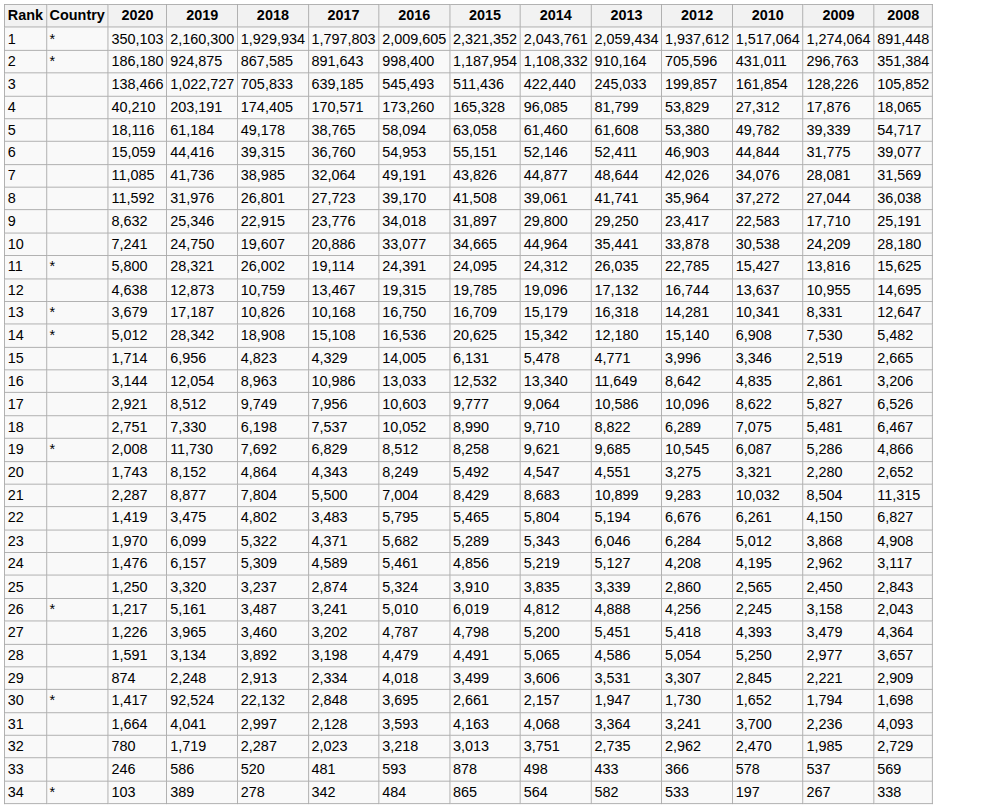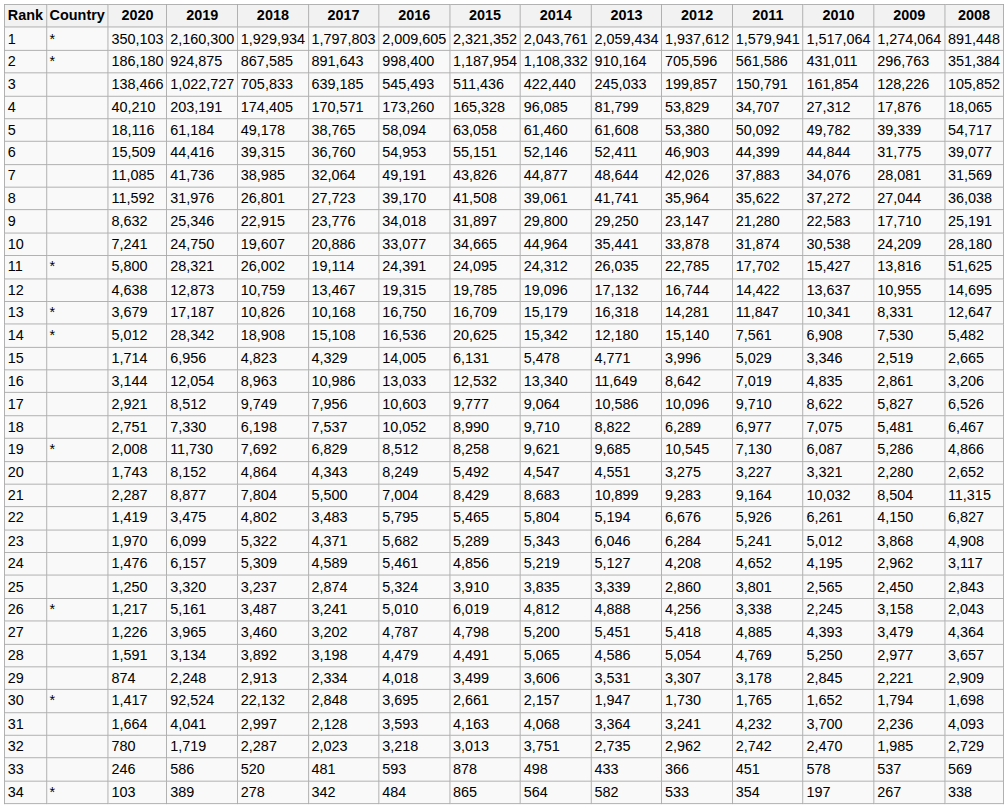 <table class="wikitable sortable">
 <tr>
 <th>Rank</th>
 <th>Country</th>
 <th>2020</th>
 <th>2019</th>
 <th>2018</th>
 <th>2017</th>
 <th>2016</th>
 <th>2015</th>
 <th>2014</th>
 <th>2013</th>
 <th>2012</th>
+<th>2011</th>
 <th>2010</th>
 <th>2009</th>
 <th>2008</th>
 </tr>
 <tr>
 <td>1</td>
 <td>*</td>
 <td>350,103</td>
 <td>2,160,300</td>
 <td>1,929,934</td>
 <td>1,797,803</td>
 <td>2,009,605</td>
 <td>2,321,352</td>
 <td>2,043,761</td>
 <td>2,059,434</td>
 <td>1,937,612</td>
+<td>1,579,941</td>
 <td>1,517,064</td>
 <td>1,274,064</td>
 <td>891,448</td>
 </tr>
 <tr>
 <td>2</td>
 <td>*</td>
 <td>186,180</td>
 <td>924,875</td>
 <td>867,585</td>
 <td>891,643</td>
 <td>998,400</td>
 <td>1,187,954</td>
 <td>1,108,332</td>
 <td>910,164</td>
 <td>705,596</td>
+<td>561,586</td>
 <td>431,011</td>
 <td>296,763</td>
 <td>351,384</td>
 </tr>
 <tr>
 <td>3</td>
 <td></td>
 <td>138,466</td>
 <td>1,022,727</td>
 <td>705,833</td>
 <td>639,185</td>
 <td>545,493</td>
 <td>511,436</td>
 <td>422,440</td>
 <td>245,033</td>
 <td>199,857</td>
+<td>150,791</td>
 <td>161,854</td>
 <td>128,226</td>
 <td>105,852</td>
 </tr>
 <tr>
 <td>4</td>
 <td></td>
 <td>40,210</td>
 <td>203,191</td>
 <td>174,405</td>
 <td>170,571</td>
 <td>173,260</td>
 <td>165,328</td>
 <td>96,085</td>
 <td>81,799</td>
 <td>53,829</td>
+<td>34,707</td>
 <td>27,312</td>
 <td>17,876</td>
 <td>18,065</td>
 </tr>
 <tr>
 <td>5</td>
 <td></td>
 <td>18,116</td>
 <td>61,184</td>
 <td>49,178</td>
 <td>38,765</td>
 <td>58,094</td>
 <td>63,058</td>
 <td>61,460</td>
 <td>61,608</td>
 <td>53,380</td>
+<td>50,092</td>
 <td>49,782</td>
 <td>39,339</td>
 <td>54,717</td>
 </tr>
 <tr>
 <td>6</td>
 <td></td>
-<td>15,059</td>
+<td>15,509</td>
 <td>44,416</td>
 <td>39,315</td>
 <td>36,760</td>
 <td>54,953</td>
 <td>55,151</td>
 <td>52,146</td>
 <td>52,411</td>
 <td>46,903</td>
+<td>44,399</td>
 <td>44,844</td>
 <td>31,775</td>
 <td>39,077</td>
 </tr>
 <tr>
 <td>7</td>
 <td></td>
 <td>11,085</td>
 <td>41,736</td>
 <td>38,985</td>
 <td>32,064</td>
 <td>49,191</td>
 <td>43,826</td>
 <td>44,877</td>
 <td>48,644</td>
 <td>42,026</td>
+<td>37,883</td>
 <td>34,076</td>
 <td>28,081</td>
 <td>31,569</td>
 </tr>
 <tr>
 <td>8</td>
 <td></td>
 <td>11,592</td>
 <td>31,976</td>
 <td>26,801</td>
 <td>27,723</td>
 <td>39,170</td>
 <td>41,508</td>
 <td>39,061</td>
 <td>41,741</td>
 <td>35,964</td>
+<td>35,622</td>
 <td>37,272</td>
 <td>27,044</td>
 <td>36,038</td>
 </tr>
 <tr>
 <td>9</td>
 <td></td>
 <td>8,632</td>
 <td>25,346</td>
 <td>22,915</td>
 <td>23,776</td>
 <td>34,018</td>
 <td>31,897</td>
 <td>29,800</td>
 <td>29,250</td>
-<td>23,417</td>
+<td>23,147</td>
+<td>21,280</td>
 <td>22,583</td>
 <td>17,710</td>
 <td>25,191</td>
 </tr>
 <tr>
 <td>10</td>
 <td></td>
 <td>7,241</td>
 <td>24,750</td>
 <td>19,607</td>
 <td>20,886</td>
 <td>33,077</td>
 <td>34,665</td>
 <td>44,964</td>
 <td>35,441</td>
 <td>33,878</td>
+<td>31,874</td>
 <td>30,538</td>
 <td>24,209</td>
 <td>28,180</td>
 </tr>
 <tr>
 <td>11</td>
 <td>*</td>
 <td>5,800</td>
 <td>28,321</td>
 <td>26,002</td>
 <td>19,114</td>
 <td>24,391</td>
 <td>24,095</td>
 <td>24,312</td>
 <td>26,035</td>
 <td>22,785</td>
+<td>17,702</td>
 <td>15,427</td>
 <td>13,816</td>
-<td>15,625</td>
+<td>51,625</td>
 </tr>
 <tr>
 <td>12</td>
 <td></td>
 <td>4,638</td>
 <td>12,873</td>
 <td>10,759</td>
 <td>13,467</td>
 <td>19,315</td>
 <td>19,785</td>
 <td>19,096</td>
 <td>17,132</td>
 <td>16,744</td>
+<td>14,422</td>
 <td>13,637</td>
 <td>10,955</td>
 <td>14,695</td>
 </tr>
 <tr>
 <td>13</td>
 <td>*</td>
 <td>3,679</td>
 <td>17,187</td>
 <td>10,826</td>
 <td>10,168</td>
 <td>16,750</td>
 <td>16,709</td>
 <td>15,179</td>
 <td>16,318</td>
 <td>14,281</td>
+<td>11,847</td>
 <td>10,341</td>
 <td>8,331</td>
 <td>12,647</td>
 </tr>
 <tr>
 <td>14</td>
 <td>*</td>
 <td>5,012</td>
 <td>28,342</td>
 <td>18,908</td>
 <td>15,108</td>
 <td>16,536</td>
 <td>20,625</td>
 <td>15,342</td>
 <td>12,180</td>
 <td>15,140</td>
+<td>7,561</td>
 <td>6,908</td>
 <td>7,530</td>
 <td>5,482</td>
 </tr>
 <tr>
 <td>15</td>
 <td></td>
 <td>1,714</td>
 <td>6,956</td>
 <td>4,823</td>
 <td>4,329</td>
 <td>14,005</td>
 <td>6,131</td>
 <td>5,478</td>
 <td>4,771</td>
 <td>3,996</td>
+<td>5,029</td>
 <td>3,346</td>
 <td>2,519</td>
 <td>2,665</td>
 </tr>
 <tr>
 <td>16</td>
 <td></td>
 <td>3,144</td>
 <td>12,054</td>
 <td>8,963</td>
 <td>10,986</td>
 <td>13,033</td>
 <td>12,532</td>
 <td>13,340</td>
 <td>11,649</td>
 <td>8,642</td>
+<td>7,019</td>
 <td>4,835</td>
 <td>2,861</td>
 <td>3,206</td>
 </tr>
 <tr>
 <td>17</td>
 <td></td>
 <td>2,921</td>
 <td>8,512</td>
 <td>9,749</td>
 <td>7,956</td>
 <td>10,603</td>
 <td>9,777</td>
 <td>9,064</td>
 <td>10,586</td>
 <td>10,096</td>
+<td>9,710</td>
 <td>8,622</td>
 <td>5,827</td>
 <td>6,526</td>
 </tr>
 <tr>
 <td>18</td>
 <td></td>
 <td>2,751</td>
 <td>7,330</td>
 <td>6,198</td>
 <td>7,537</td>
 <td>10,052</td>
 <td>8,990</td>
 <td>9,710</td>
 <td>8,822</td>
 <td>6,289</td>
+<td>6,977</td>
 <td>7,075</td>
 <td>5,481</td>
 <td>6,467</td>
 </tr>
 <tr>
 <td>19</td>
 <td>*</td>
 <td>2,008</td>
 <td>11,730</td>
 <td>7,692</td>
 <td>6,829</td>
 <td>8,512</td>
 <td>8,258</td>
 <td>9,621</td>
 <td>9,685</td>
 <td>10,545</td>
+<td>7,130</td>
 <td>6,087</td>
 <td>5,286</td>
 <td>4,866</td>
 </tr>
 <tr>
 <td>20</td>
 <td></td>
 <td>1,743</td>
 <td>8,152</td>
 <td>4,864</td>
 <td>4,343</td>
 <td>8,249</td>
 <td>5,492</td>
 <td>4,547</td>
 <td>4,551</td>
 <td>3,275</td>
+<td>3,227</td>
 <td>3,321</td>
 <td>2,280</td>
 <td>2,652</td>
 </tr>
 <tr>
 <td>21</td>
 <td></td>
 <td>2,287</td>
 <td>8,877</td>
 <td>7,804</td>
 <td>5,500</td>
 <td>7,004</td>
 <td>8,429</td>
 <td>8,683</td>
 <td>10,899</td>
 <td>9,283</td>
+<td>9,164</td>
 <td>10,032</td>
 <td>8,504</td>
 <td>11,315</td>
 </tr>
 <tr>
 <td>22</td>
 <td></td>
 <td>1,419</td>
 <td>3,475</td>
 <td>4,802</td>
 <td>3,483</td>
 <td>5,795</td>
 <td>5,465</td>
 <td>5,804</td>
 <td>5,194</td>
 <td>6,676</td>
+<td>5,926</td>
 <td>6,261</td>
 <td>4,150</td>
 <td>6,827</td>
 </tr>
 <tr>
 <td>23</td>
 <td></td>
 <td>1,970</td>
 <td>6,099</td>
 <td>5,322</td>
 <td>4,371</td>
 <td>5,682</td>
 <td>5,289</td>
 <td>5,343</td>
 <td>6,046</td>
 <td>6,284</td>
+<td>5,241</td>
 <td>5,012</td>
 <td>3,868</td>
 <td>4,908</td>
 </tr>
 <tr>
 <td>24</td>
 <td></td>
 <td>1,476</td>
 <td>6,157</td>
 <td>5,309</td>
 <td>4,589</td>
 <td>5,461</td>
 <td>4,856</td>
 <td>5,219</td>
 <td>5,127</td>
 <td>4,208</td>
+<td>4,652</td>
 <td>4,195</td>
 <td>2,962</td>
 <td>3,117</td>
 </tr>
 <tr>
 <td>25</td>
 <td></td>
 <td>1,250</td>
 <td>3,320</td>
 <td>3,237</td>
 <td>2,874</td>
 <td>5,324</td>
 <td>3,910</td>
 <td>3,835</td>
 <td>3,339</td>
 <td>2,860</td>
+<td>3,801</td>
 <td>2,565</td>
 <td>2,450</td>
 <td>2,843</td>
 </tr>
 <tr>
 <td>26</td>
 <td>*</td>
 <td>1,217</td>
 <td>5,161</td>
 <td>3,487</td>
 <td>3,241</td>
 <td>5,010</td>
 <td>6,019</td>
 <td>4,812</td>
 <td>4,888</td>
 <td>4,256</td>
+<td>3,338</td>
 <td>2,245</td>
 <td>3,158</td>
 <td>2,043</td>
 </tr>
 <tr>
 <td>27</td>
 <td></td>
 <td>1,226</td>
 <td>3,965</td>
 <td>3,460</td>
 <td>3,202</td>
 <td>4,787</td>
 <td>4,798</td>
 <td>5,200</td>
 <td>5,451</td>
 <td>5,418</td>
+<td>4,885</td>
 <td>4,393</td>
 <td>3,479</td>
 <td>4,364</td>
 </tr>
 <tr>
 <td>28</td>
 <td></td>
 <td>1,591</td>
 <td>3,134</td>
 <td>3,892</td>
 <td>3,198</td>
 <td>4,479</td>
 <td>4,491</td>
 <td>5,065</td>
 <td>4,586</td>
 <td>5,054</td>
+<td>4,769</td>
 <td>5,250</td>
 <td>2,977</td>
 <td>3,657</td>
 </tr>
 <tr>
 <td>29</td>
 <td></td>
 <td>874</td>
 <td>2,248</td>
 <td>2,913</td>
 <td>2,334</td>
 <td>4,018</td>
 <td>3,499</td>
 <td>3,606</td>
 <td>3,531</td>
 <td>3,307</td>
+<td>3,178</td>
 <td>2,845</td>
 <td>2,221</td>
 <td>2,909</td>
 </tr>
 <tr>
 <td>30</td>
 <td>*</td>
 <td>1,417</td>
 <td>92,524</td>
 <td>22,132</td>
 <td>2,848</td>
 <td>3,695</td>
 <td>2,661</td>
 <td>2,157</td>
 <td>1,947</td>
 <td>1,730</td>
+<td>1,765</td>
 <td>1,652</td>
 <td>1,794</td>
 <td>1,698</td>
 </tr>
 <tr>
 <td>31</td>
 <td></td>
 <td>1,664</td>
 <td>4,041</td>
 <td>2,997</td>
 <td>2,128</td>
 <td>3,593</td>
 <td>4,163</td>
 <td>4,068</td>
 <td>3,364</td>
 <td>3,241</td>
+<td>4,232</td>
 <td>3,700</td>
 <td>2,236</td>
 <td>4,093</td>
 </tr>
 <tr>
 <td>32</td>
 <td></td>
 <td>780</td>
 <td>1,719</td>
 <td>2,287</td>
 <td>2,023</td>
 <td>3,218</td>
 <td>3,013</td>
 <td>3,751</td>
 <td>2,735</td>
 <td>2,962</td>
+<td>2,742</td>
 <td>2,470</td>
 <td>1,985</td>
 <td>2,729</td>
 </tr>
 <tr>
 <td>33</td>
 <td></td>
 <td>246</td>
 <td>586</td>
 <td>520</td>
 <td>481</td>
 <td>593</td>
 <td>878</td>
 <td>498</td>
 <td>433</td>
 <td>366</td>
+<td>451</td>
 <td>578</td>
 <td>537</td>
 <td>569</td>
 </tr>
 <tr>
 <td>34</td>
 <td>*</td>
 <td>103</td>
 <td>389</td>
 <td>278</td>
 <td>342</td>
 <td>484</td>
 <td>865</td>
 <td>564</td>
 <td>582</td>
 <td>533</td>
+<td>354</td>
 <td>197</td>
 <td>267</td>
 <td>338</td>
 </tr>
 </table>
